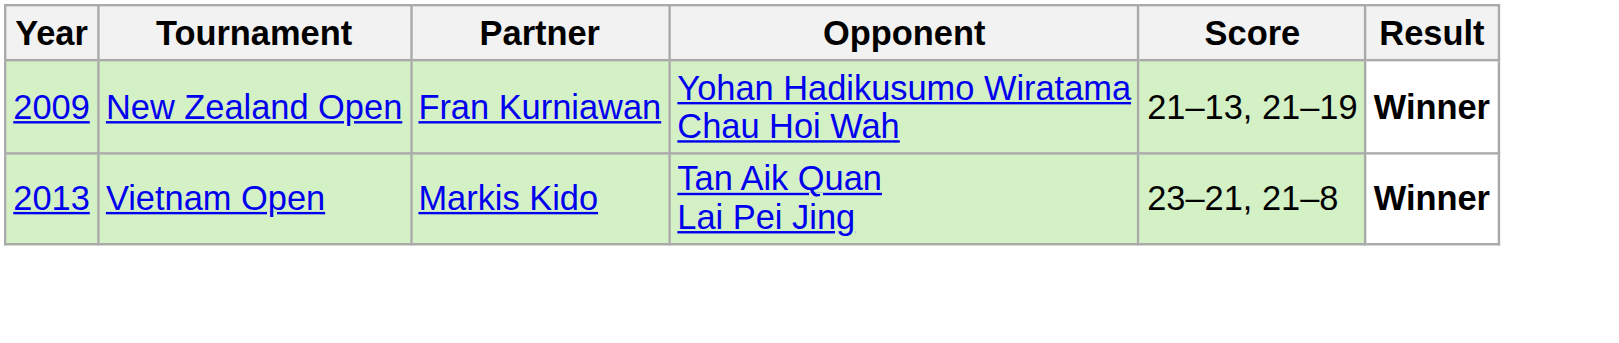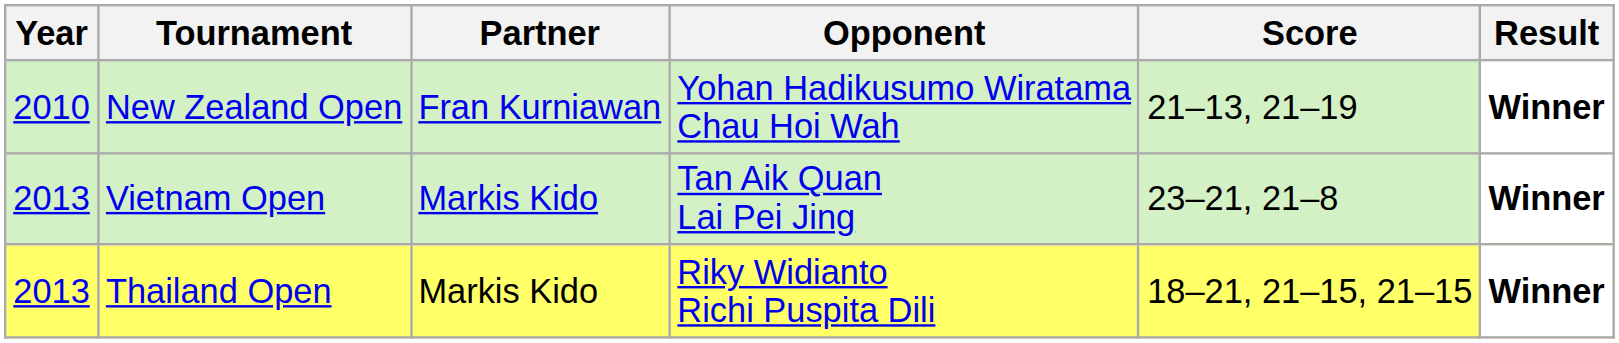 <table class="sortable wikitable" style="font-size: 90%">
 <tr>
 <th>Year</th>
 <th>Tournament</th>
 <th>Partner</th>
 <th>Opponent</th>
 <th>Score</th>
 <th>Result</th>
 </tr>
 <tr style="background:#D4F1C5">
-<td align="center"><a href='#'>2009</a></td>
+<td align="center"><a href='#'>2010</a></td>
 <td align="left"><a href='#'>New Zealand Open</a></td>
 <td align="left"> <a href='#'>Fran Kurniawan</a></td>
 <td align="left"> <a href='#'>Yohan Hadikusumo Wiratama</a> <br>  <a href='#'>Chau Hoi Wah</a></td>
 <td align="left">21–13, 21–19</td>
 <td style="text-align:left; background:white"> <strong>Winner</strong></td>
 </tr>
 <tr style="background:#D4F1C5">
 <td align="center"><a href='#'>2013</a></td>
 <td align="left"><a href='#'>Vietnam Open</a></td>
 <td align="left"> <a href='#'>Markis Kido</a></td>
 <td align="left"> <a href='#'>Tan Aik Quan</a> <br>  <a href='#'>Lai Pei Jing</a></td>
 <td align="left">23–21, 21–8</td>
 <td style="text-align:left; background:white"> <strong>Winner</strong></td>
 </tr>
+<tr style="background:#FFFF67">
+<td align="center"><a href='#'>2013</a></td>
+<td align="left"><a href='#'>Thailand Open</a></td>
+<td align="left"> Markis Kido</td>
+<td align="left"> <a href='#'>Riky Widianto</a> <br>  <a href='#'>Richi Puspita Dili</a></td>
+<td align="left">18–21, 21–15, 21–15</td>
+<td style="text-align:left; background:white"> <strong>Winner</strong></td>
+</tr>
 </table>
